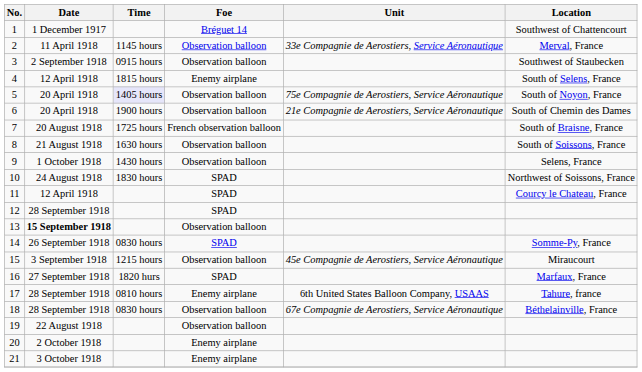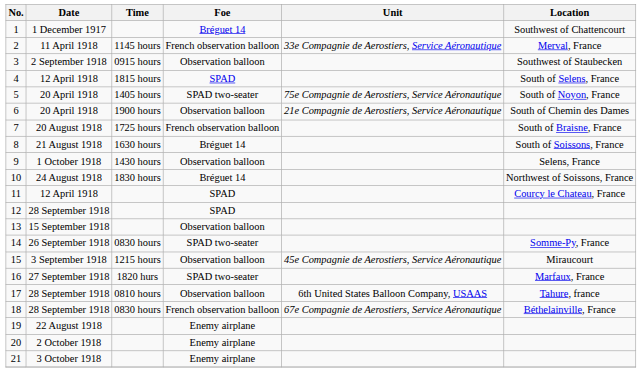 <table class="wikitable" border="1" style="margin: 1em auto 1em auto">
 <tr>
 <th>No.</th>
 <th>Date</th>
 <th>Time</th>
 <th>Foe</th>
 <th>Unit</th>
 <th>Location</th>
 </tr>
 <tr>
 <td align="center">1</td>
 <td align="center">1 December 1917</td>
 <td align="center"></td>
 <td align="center"><a href='#'>Bréguet 14</a></td>
 <td align="center"></td>
 <td align="center">Southwest of Chattencourt</td>
 </tr>
 <tr>
 <td align="center">2</td>
 <td align="center">11 April 1918</td>
 <td align="center">1145 hours</td>
-<td align="center"><a href='#'>Observation balloon</a></td>
+<td align="center">French observation balloon</td>
 <td align="center"><em>33e Compagnie de Aerostiers</em>, <em><a href='#'>Service Aéronautique</a></em></td>
 <td align="center"><a href='#'>Merval</a>, France</td>
 </tr>
 <tr>
 <td align="center">3</td>
 <td align="center">2 September 1918</td>
 <td align="center">0915 hours</td>
 <td align="center">Observation balloon</td>
 <td align="center"></td>
 <td align="center">Southwest of Staubecken</td>
 </tr>
 <tr>
 <td align="center">4</td>
 <td align="center">12 April 1918</td>
 <td align="center">1815 hours</td>
-<td align="center">Enemy airplane</td>
+<td align="center"><a href='#'>SPAD</a></td>
 <td align="center"></td>
 <td align="center">South of <a href='#'>Selens</a>, France</td>
 </tr>
 <tr>
 <td align="center">5</td>
 <td align="center">20 April 1918</td>
-<td align="center" style="background: lavender;">1405 hours</td>
-<td align="center">Observation balloon</td>
+<td align="center">1405 hours</td>
+<td align="center">SPAD two-seater</td>
 <td align="center"><em>75e Compagnie de Aerostiers</em>, <em>Service Aéronautique</em></td>
 <td align="center">South of <a href='#'>Noyon</a>, France</td>
 </tr>
 <tr>
 <td align="center">6</td>
 <td align="center">20 April 1918</td>
 <td align="center">1900 hours</td>
 <td align="center">Observation balloon</td>
 <td align="center"><em>21e Compagnie de Aerostiers</em>, <em>Service Aéronautique</em></td>
 <td align="center">South of Chemin des Dames</td>
 </tr>
 <tr>
 <td align="center">7</td>
 <td align="center">20 August 1918</td>
 <td align="center">1725 hours</td>
 <td align="center">French observation balloon</td>
 <td align="center"></td>
 <td align="center">South of <a href='#'>Braisne</a>, France</td>
 </tr>
 <tr>
 <td align="center">8</td>
 <td align="center">21 August 1918</td>
 <td align="center">1630 hours</td>
-<td align="center">Observation balloon</td>
+<td align="center">Bréguet 14</td>
 <td align="center"></td>
 <td align="center">South of <a href='#'>Soissons</a>, France</td>
 </tr>
 <tr>
 <td align="center">9</td>
 <td align="center">1 October 1918</td>
 <td align="center">1430 hours</td>
 <td align="center">Observation balloon</td>
 <td align="center"></td>
 <td align="center">Selens, France</td>
 </tr>
 <tr>
 <td align="center">10</td>
 <td align="center">24 August 1918</td>
 <td align="center">1830 hours</td>
-<td align="center">SPAD</td>
+<td align="center">Bréguet 14</td>
 <td align="center"></td>
 <td align="center">Northwest of Soissons, France</td>
 </tr>
 <tr>
 <td align="center">11</td>
 <td align="center">12 April 1918</td>
 <td align="center"></td>
 <td align="center">SPAD</td>
 <td align="center"></td>
 <td align="center"><a href='#'>Courcy le Chateau</a>, France</td>
 </tr>
 <tr>
 <td align="center">12</td>
 <td align="center">28 September 1918</td>
 <td align="center"></td>
 <td align="center">SPAD</td>
 <td align="center"></td>
 <td align="center"></td>
 </tr>
 <tr>
 <td align="center">13</td>
-<td align="center"><strong>15 September 1918</strong></td>
+<td align="center">15 September 1918</td>
 <td align="center"></td>
 <td align="center">Observation balloon</td>
 <td align="center"></td>
 <td align="center"></td>
 </tr>
 <tr>
 <td align="center">14</td>
 <td align="center">26 September 1918</td>
 <td align="center">0830 hours</td>
-<td align="center"><a href='#'>SPAD</a></td>
+<td align="center">SPAD two-seater</td>
 <td align="center"></td>
 <td align="center"><a href='#'>Somme-Py</a>, France</td>
 </tr>
 <tr>
 <td align="center">15</td>
 <td align="center">3 September 1918</td>
 <td align="center">1215 hours</td>
 <td align="center">Observation balloon</td>
 <td align="center"><em>45e Compagnie de Aerostiers</em>, <em>Service Aéronautique</em></td>
 <td align="center">Miraucourt</td>
 </tr>
 <tr>
 <td align="center">16</td>
 <td align="center">27 September 1918</td>
 <td align="center">1820 hurs</td>
-<td align="center">SPAD</td>
+<td align="center">SPAD two-seater</td>
 <td align="center"></td>
 <td align="center"><a href='#'>Marfaux</a>, France</td>
 </tr>
 <tr>
 <td align="center">17</td>
 <td align="center">28 September 1918</td>
 <td align="center">0810 hours</td>
-<td align="center">Enemy airplane</td>
+<td align="center">Observation balloon</td>
 <td align="center">6th United States Balloon Company, <a href='#'>USAAS</a></td>
 <td align="center"><a href='#'>Tahure</a>, france</td>
 </tr>
 <tr>
 <td align="center">18</td>
 <td align="center">28 September 1918</td>
 <td align="center">0830 hours</td>
-<td align="center">Observation balloon</td>
+<td align="center">French observation balloon</td>
 <td align="center"><em>67e Compagnie de Aerostiers</em>, <em>Service Aéronautique</em></td>
 <td align="center"><a href='#'>Béthelainville</a>, France</td>
 </tr>
 <tr>
 <td align="center">19</td>
 <td align="center">22 August 1918</td>
 <td align="center"></td>
-<td align="center">Observation balloon</td>
+<td align="center">Enemy airplane</td>
 <td align="center"></td>
 <td align="center"></td>
 </tr>
 <tr>
 <td align="center">20</td>
 <td align="center">2 October 1918</td>
 <td align="center"></td>
 <td align="center">Enemy airplane</td>
 <td align="center"></td>
 <td align="center"></td>
 </tr>
 <tr>
 <td align="center">21</td>
 <td align="center">3 October 1918</td>
 <td align="center"></td>
 <td align="center">Enemy airplane</td>
 <td align="center"></td>
 <td align="center"></td>
 </tr>
 <tr }>
 </tr>
 </table>
